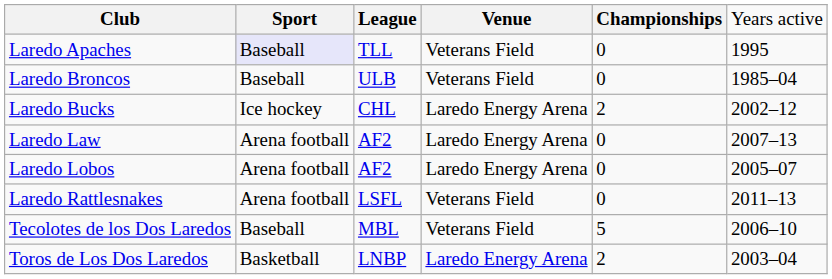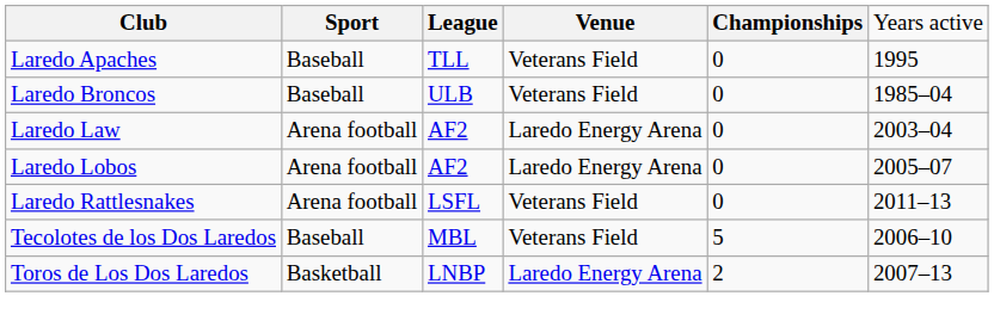 <table class="wikitable">
 <tr>
 <th>Club</th>
 <th>Sport</th>
 <th>League</th>
 <th>Venue</th>
 <th>Championships</th>
 <td>Years active</td>
 </tr>
 <tr>
 <td><a href='#'>Laredo Apaches</a></td>
-<td style="background: lavender;">Baseball</td>
+<td>Baseball</td>
 <td><a href='#'>TLL</a></td>
 <td>Veterans Field</td>
 <td>0</td>
 <td>1995</td>
 </tr>
 <tr>
 <td><a href='#'>Laredo Broncos</a></td>
 <td>Baseball</td>
 <td><a href='#'>ULB</a></td>
 <td>Veterans Field</td>
 <td>0</td>
 <td>1985–04</td>
 </tr>
 <tr>
-<td><a href='#'>Laredo Bucks</a></td>
-<td>Ice hockey</td>
-<td><a href='#'>CHL</a></td>
-<td>Laredo Energy Arena</td>
-<td>2</td>
-<td>2002–12</td>
-</tr>
-<tr>
 <td><a href='#'>Laredo Law</a></td>
 <td>Arena football</td>
 <td><a href='#'>AF2</a></td>
 <td>Laredo Energy Arena</td>
 <td>0</td>
-<td>2007–13</td>
+<td>2003–04</td>
 </tr>
 <tr>
 <td><a href='#'>Laredo Lobos</a></td>
 <td>Arena football</td>
 <td><a href='#'>AF2</a></td>
 <td>Laredo Energy Arena</td>
 <td>0</td>
 <td>2005–07</td>
 </tr>
 <tr>
 <td><a href='#'>Laredo Rattlesnakes</a></td>
 <td>Arena football</td>
 <td><a href='#'>LSFL</a></td>
 <td>Veterans Field</td>
 <td>0</td>
 <td>2011–13</td>
 </tr>
 <tr>
 <td><a href='#'>Tecolotes de los Dos Laredos</a></td>
 <td>Baseball</td>
 <td><a href='#'>MBL</a></td>
 <td>Veterans Field</td>
 <td>5</td>
 <td>2006–10</td>
 </tr>
 <tr>
 <td><a href='#'>Toros de Los Dos Laredos</a></td>
 <td>Basketball</td>
 <td><a href='#'>LNBP</a></td>
 <td><a href='#'>Laredo Energy Arena</a></td>
 <td>2</td>
-<td>2003–04</td>
+<td>2007–13</td>
 </tr>
 </table>
